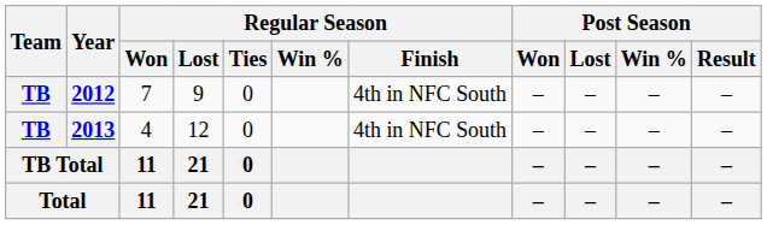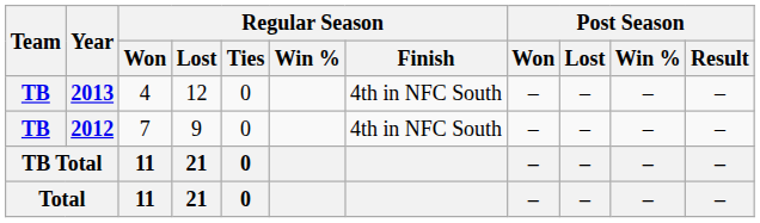 <table class="wikitable" style="font-size: 95%; text-align:center;">
 <tr>
 <th rowspan="2">Team</th>
 <th rowspan="2">Year</th>
 <th colspan="5">Regular Season</th>
 <th colspan="4">Post Season</th>
 </tr>
 <tr>
 <th>Won</th>
 <th>Lost</th>
 <th>Ties</th>
 <th>Win %</th>
 <th>Finish</th>
 <th>Won</th>
 <th>Lost</th>
 <th>Win %</th>
 <th>Result</th>
 </tr>
 <tr>
 <th><a href='#'>TB</a></th>
-<th><a href='#'>2012</a></th>
-<td>7</td>
-<td>9</td>
+<th><a href='#'>2013</a></th>
+<td>4</td>
+<td>12</td>
 <td>0</td>
 <td></td>
 <td>4th in NFC South</td>
 <td>–</td>
 <td>–</td>
 <td>–</td>
 <td>–</td>
 </tr>
 <tr>
 <th><a href='#'>TB</a></th>
-<th><a href='#'>2013</a></th>
-<td>4</td>
-<td>12</td>
+<th><a href='#'>2012</a></th>
+<td>7</td>
+<td>9</td>
 <td>0</td>
 <td></td>
 <td>4th in NFC South</td>
 <td>–</td>
 <td>–</td>
 <td>–</td>
 <td>–</td>
 </tr>
 <tr>
 <th colspan="2">TB Total</th>
 <th>11</th>
 <th>21</th>
 <th>0</th>
 <th></th>
 <th></th>
 <th>–</th>
 <th>–</th>
 <th>–</th>
 <th>–</th>
 </tr>
 <tr>
 <th colspan="2">Total</th>
 <th>11</th>
 <th>21</th>
 <th>0</th>
 <th></th>
 <th></th>
 <th>–</th>
 <th>–</th>
 <th>–</th>
 <th>–</th>
 </tr>
 </table>
